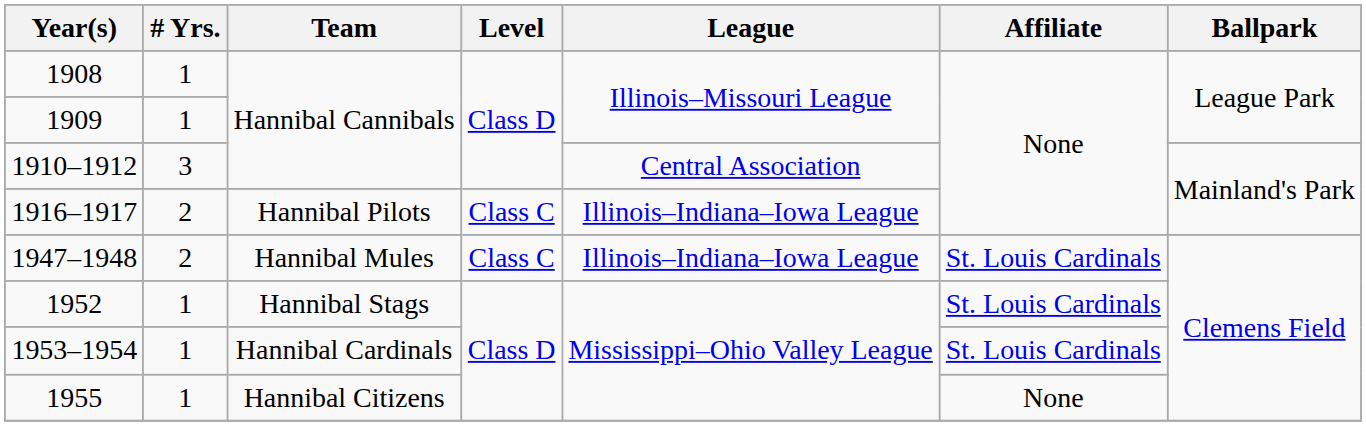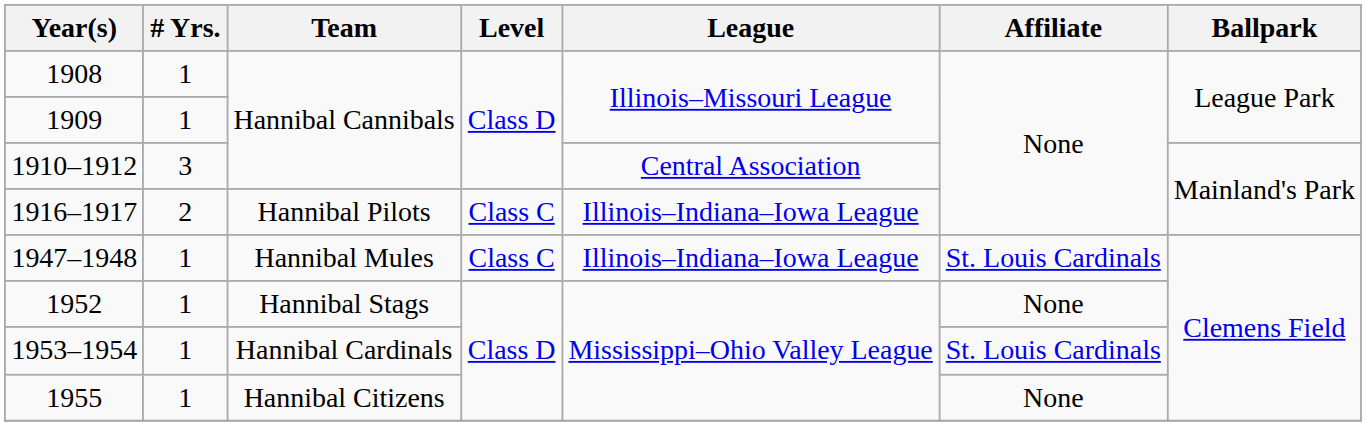 <table class="wikitable" style="text-align:center; font-size: 95%;">
 <tr>
 <th>Year(s)</th>
 <th># Yrs.</th>
 <th>Team</th>
 <th>Level</th>
 <th>League</th>
 <th>Affiliate</th>
 <th>Ballpark</th>
 </tr>
 <tr>
 <td>1908</td>
 <td>1</td>
 <td rowspan=3>Hannibal Cannibals</td>
 <td rowspan=3><a href='#'>Class D</a></td>
 <td rowspan=2><a href='#'>Illinois–Missouri League</a></td>
 <td rowspan=4>None</td>
 <td rowspan=2>League Park</td>
 </tr>
 <tr>
 <td>1909</td>
 <td>1</td>
 </tr>
 <tr>
 <td>1910–1912</td>
 <td>3</td>
 <td><a href='#'>Central Association</a></td>
 <td rowspan=2>Mainland's Park</td>
 </tr>
 <tr>
 <td>1916–1917</td>
 <td>2</td>
 <td>Hannibal Pilots</td>
 <td><a href='#'>Class C</a></td>
 <td><a href='#'>Illinois–Indiana–Iowa League</a></td>
 </tr>
 <tr>
 <td>1947–1948</td>
-<td>2</td>
+<td>1</td>
 <td>Hannibal Mules</td>
 <td><a href='#'>Class C</a></td>
 <td><a href='#'>Illinois–Indiana–Iowa League</a></td>
 <td><a href='#'>St. Louis Cardinals</a></td>
 <td rowspan=4><a href='#'>Clemens Field</a></td>
 </tr>
 <tr>
 <td>1952</td>
 <td>1</td>
 <td>Hannibal Stags</td>
 <td rowspan=3><a href='#'>Class D</a></td>
 <td rowspan=3><a href='#'>Mississippi–Ohio Valley League</a></td>
-<td><a href='#'>St. Louis Cardinals</a></td>
+<td>None</td>
 </tr>
 <tr>
 <td>1953–1954</td>
 <td>1</td>
 <td>Hannibal Cardinals</td>
 <td><a href='#'>St. Louis Cardinals</a></td>
 </tr>
 <tr>
 <td>1955</td>
 <td>1</td>
 <td>Hannibal Citizens</td>
 <td>None</td>
 </tr>
 <tr>
 </tr>
 </table>
